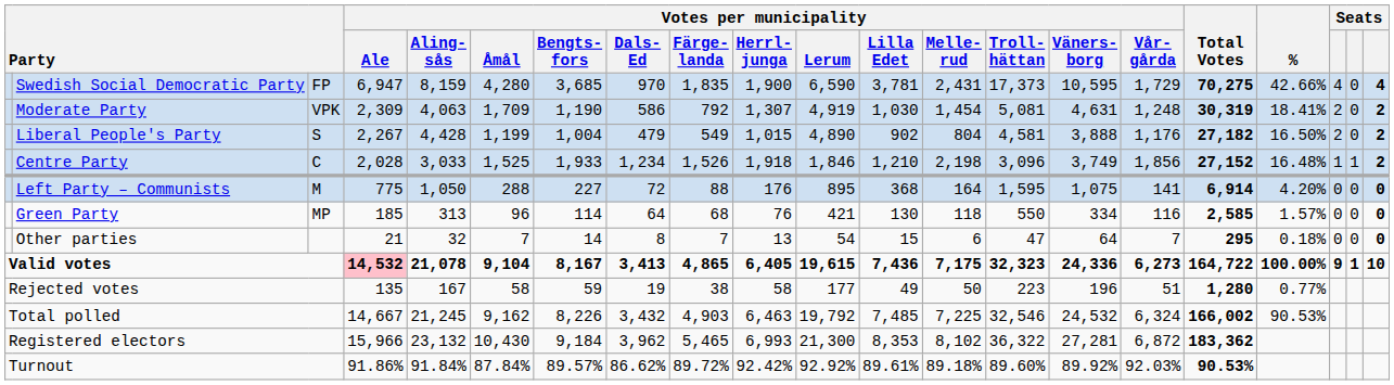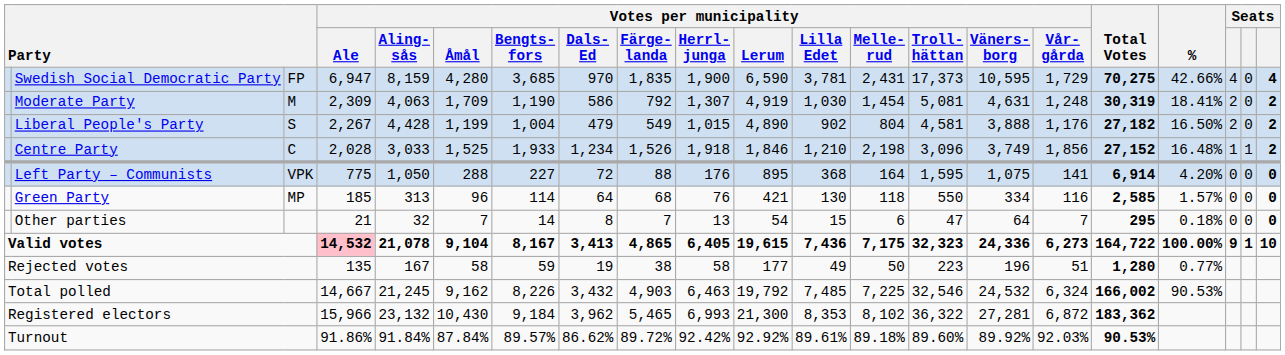 <table class="wikitable" border="1" style="text-align:right;">
 <tr>
 <th style="text-align:left;" valign=bottom rowspan=2 colspan=3>Party</th>
 <th colspan=13>Votes per municipality</th>
 <th align=center valign=bottom rowspan=2 width="50">Total Votes</th>
 <th align=center valign=bottom rowspan=2 width="50">%</th>
 <th colspan=3>Seats</th>
 </tr>
 <tr>
 <th align=center valign=bottom width="50"><a href='#'>Ale</a></th>
 <th align=center valign=bottom width="50"><a href='#'>Aling- sås</a></th>
 <th align=center valign=bottom width="50"><a href='#'>Åmål</a></th>
 <th align=center valign=bottom width="50"><a href='#'>Bengts- fors</a></th>
 <th align=center valign=bottom width="50"><a href='#'>Dals- Ed</a></th>
 <th align=center valign=bottom width="50"><a href='#'>Färge- landa</a></th>
 <th align=center valign=bottom width="50"><a href='#'>Herrl- junga</a></th>
 <th align=center valign=bottom width="50"><a href='#'>Lerum</a></th>
 <th align=center valign=bottom width="50"><a href='#'>Lilla Edet</a></th>
 <th align=center valign=bottom width="50"><a href='#'>Melle- rud</a></th>
 <th align=center valign=bottom width="50"><a href='#'>Troll- hättan</a></th>
 <th align=center valign=bottom width="50"><a href='#'>Väners- borg</a></th>
 <th align=center valign=bottom width="50"><a href='#'>Vår- gårda</a></th>
 <th align=center valign=bottom width="20"><small></small></th>
 <th align=center valign=bottom width="20"><small><a href='#'></a></small></th>
 <th align=center valign=bottom width="20"><small></small></th>
 </tr>
 <tr style="background:#CEE0F2;">
 <td></td>
 <td align=left style="white-space: nowrap;"><a href='#'>Swedish Social Democratic Party</a></td>
 <td align=left>FP</td>
 <td>6,947</td>
 <td>8,159</td>
 <td>4,280</td>
 <td>3,685</td>
 <td>970</td>
 <td>1,835</td>
 <td>1,900</td>
 <td>6,590</td>
 <td>3,781</td>
 <td>2,431</td>
 <td>17,373</td>
 <td>10,595</td>
 <td>1,729</td>
 <td><strong>70,275</strong></td>
 <td>42.66%</td>
 <td>4</td>
 <td>0</td>
 <td><strong>4</strong></td>
 </tr>
 <tr style="background:#CEE0F2;">
 <td></td>
 <td align=left><a href='#'>Moderate Party</a></td>
-<td align=left>VPK</td>
+<td align=left>M</td>
 <td>2,309</td>
 <td>4,063</td>
 <td>1,709</td>
 <td>1,190</td>
 <td>586</td>
 <td>792</td>
 <td>1,307</td>
 <td>4,919</td>
 <td>1,030</td>
 <td>1,454</td>
 <td>5,081</td>
 <td>4,631</td>
 <td>1,248</td>
 <td><strong>30,319</strong></td>
 <td>18.41%</td>
 <td>2</td>
 <td>0</td>
 <td><strong>2</strong></td>
 </tr>
 <tr style="background:#CEE0F2;">
 <td></td>
 <td align=left><a href='#'>Liberal People's Party</a></td>
 <td align=left>S</td>
 <td>2,267</td>
 <td>4,428</td>
 <td>1,199</td>
 <td>1,004</td>
 <td>479</td>
 <td>549</td>
 <td>1,015</td>
 <td>4,890</td>
 <td>902</td>
 <td>804</td>
 <td>4,581</td>
 <td>3,888</td>
 <td>1,176</td>
 <td><strong>27,182</strong></td>
 <td>16.50%</td>
 <td>2</td>
 <td>0</td>
 <td><strong>2</strong></td>
 </tr>
 <tr style="background:#CEE0F2;">
 <td></td>
 <td align=left><a href='#'>Centre Party</a></td>
 <td align=left>C</td>
 <td>2,028</td>
 <td>3,033</td>
 <td>1,525</td>
 <td>1,933</td>
 <td>1,234</td>
 <td>1,526</td>
 <td>1,918</td>
 <td>1,846</td>
 <td>1,210</td>
 <td>2,198</td>
 <td>3,096</td>
 <td>3,749</td>
 <td>1,856</td>
 <td><strong>27,152</strong></td>
 <td>16.48%</td>
 <td>1</td>
 <td>1</td>
 <td><strong>2</strong></td>
 </tr>
 <tr style="background:#CEE0F2; border-top:3px solid darkgray;">
 <td></td>
 <td align=left><a href='#'>Left Party – Communists</a></td>
-<td align=left>M</td>
+<td align=left>VPK</td>
 <td>775</td>
 <td>1,050</td>
 <td>288</td>
 <td>227</td>
 <td>72</td>
 <td>88</td>
 <td>176</td>
 <td>895</td>
 <td>368</td>
 <td>164</td>
 <td>1,595</td>
 <td>1,075</td>
 <td>141</td>
 <td><strong>6,914</strong></td>
 <td>4.20%</td>
 <td>0</td>
 <td>0</td>
 <td><strong>0</strong></td>
 </tr>
 <tr>
 <td></td>
 <td align=left><a href='#'>Green Party</a></td>
 <td align=left>MP</td>
 <td>185</td>
 <td>313</td>
 <td>96</td>
 <td>114</td>
 <td>64</td>
 <td>68</td>
 <td>76</td>
 <td>421</td>
 <td>130</td>
 <td>118</td>
 <td>550</td>
 <td>334</td>
 <td>116</td>
 <td><strong>2,585</strong></td>
 <td>1.57%</td>
 <td>0</td>
 <td>0</td>
 <td><strong>0</strong></td>
 </tr>
 <tr>
 <td></td>
 <td align=left>Other parties</td>
 <td></td>
 <td>21</td>
 <td>32</td>
 <td>7</td>
 <td>14</td>
 <td>8</td>
 <td>7</td>
 <td>13</td>
 <td>54</td>
 <td>15</td>
 <td>6</td>
 <td>47</td>
 <td>64</td>
 <td>7</td>
 <td><strong>295</strong></td>
 <td>0.18%</td>
 <td>0</td>
 <td>0</td>
 <td><strong>0</strong></td>
 </tr>
 <tr style="font-weight:bold">
 <td align=left colspan=3>Valid votes</td>
 <td style="background: pink;">14,532</td>
 <td>21,078</td>
 <td>9,104</td>
 <td>8,167</td>
 <td>3,413</td>
 <td>4,865</td>
 <td>6,405</td>
 <td>19,615</td>
 <td>7,436</td>
 <td>7,175</td>
 <td>32,323</td>
 <td>24,336</td>
 <td>6,273</td>
 <td>164,722</td>
 <td>100.00%</td>
 <td>9</td>
 <td>1</td>
 <td>10</td>
 </tr>
 <tr>
 <td align=left colspan=3>Rejected votes</td>
 <td>135</td>
 <td>167</td>
 <td>58</td>
 <td>59</td>
 <td>19</td>
 <td>38</td>
 <td>58</td>
 <td>177</td>
 <td>49</td>
 <td>50</td>
 <td>223</td>
 <td>196</td>
 <td>51</td>
 <td><strong>1,280</strong></td>
 <td>0.77%</td>
 <td></td>
 <td></td>
 <td></td>
 </tr>
 <tr>
 <td align=left colspan=3>Total polled</td>
 <td>14,667</td>
 <td>21,245</td>
 <td>9,162</td>
 <td>8,226</td>
 <td>3,432</td>
 <td>4,903</td>
 <td>6,463</td>
 <td>19,792</td>
 <td>7,485</td>
 <td>7,225</td>
 <td>32,546</td>
 <td>24,532</td>
 <td>6,324</td>
 <td><strong>166,002</strong></td>
 <td>90.53%</td>
 <td></td>
 <td></td>
 <td></td>
 </tr>
 <tr>
 <td align=left colspan=3>Registered electors</td>
 <td>15,966</td>
 <td>23,132</td>
 <td>10,430</td>
 <td>9,184</td>
 <td>3,962</td>
 <td>5,465</td>
 <td>6,993</td>
 <td>21,300</td>
 <td>8,353</td>
 <td>8,102</td>
 <td>36,322</td>
 <td>27,281</td>
 <td>6,872</td>
 <td><strong>183,362</strong></td>
 <td></td>
 <td></td>
 <td></td>
 <td></td>
 </tr>
 <tr>
 <td align=left colspan=3>Turnout</td>
 <td>91.86%</td>
 <td>91.84%</td>
 <td>87.84%</td>
 <td>89.57%</td>
 <td>86.62%</td>
 <td>89.72%</td>
 <td>92.42%</td>
 <td>92.92%</td>
 <td>89.61%</td>
 <td>89.18%</td>
 <td>89.60%</td>
 <td>89.92%</td>
 <td>92.03%</td>
 <td><strong>90.53%</strong></td>
 <td></td>
 <td></td>
 <td></td>
 <td></td>
 </tr>
 </table>
